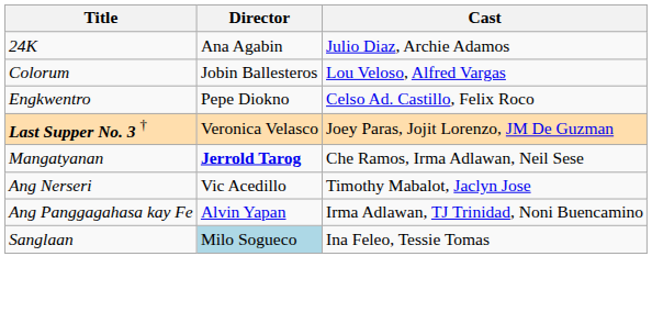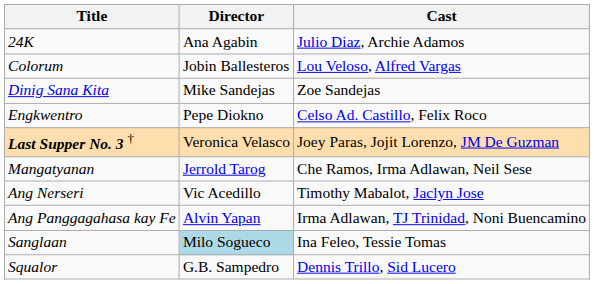 <table class="wikitable">
 <tr>
 <th>Title</th>
 <th>Director</th>
 <th>Cast</th>
 </tr>
 <tr>
 <td><em>24K</em></td>
 <td>Ana Agabin</td>
 <td><a href='#'>Julio Diaz</a>, Archie Adamos</td>
 </tr>
 <tr>
 <td><em>Colorum</em></td>
 <td>Jobin Ballesteros</td>
 <td><a href='#'>Lou Veloso</a>, <a href='#'>Alfred Vargas</a></td>
 </tr>
 <tr>
+<td><em><a href='#'>Dinig Sana Kita</a></em></td>
+<td>Mike Sandejas</td>
+<td>Zoe Sandejas</td>
+</tr>
+<tr>
 <td><em>Engkwentro</em></td>
 <td>Pepe Diokno</td>
 <td><a href='#'>Celso Ad. Castillo</a>, Felix Roco</td>
 </tr>
 <tr style="background:#FFDEAD;">
 <td><strong><em>Last Supper No. 3</em></strong>  <sup>†</sup></td>
 <td>Veronica Velasco</td>
 <td>Joey Paras, Jojit Lorenzo, <a href='#'>JM De Guzman</a></td>
 </tr>
 <tr>
 <td><em>Mangatyanan</em></td>
-<td><strong><a href='#'>Jerrold Tarog</a></strong></td>
+<td><a href='#'>Jerrold Tarog</a></td>
 <td>Che Ramos, Irma Adlawan, Neil Sese</td>
 </tr>
 <tr>
 <td><em>Ang Nerseri</em></td>
 <td>Vic Acedillo</td>
 <td>Timothy Mabalot, <a href='#'>Jaclyn Jose</a></td>
 </tr>
 <tr>
 <td><em>Ang Panggagahasa kay Fe</em></td>
 <td><a href='#'>Alvin Yapan</a></td>
 <td>Irma Adlawan, <a href='#'>TJ Trinidad</a>, Noni Buencamino</td>
 </tr>
 <tr>
 <td><em>Sanglaan</em></td>
 <td style="background: lightblue;">Milo Sogueco</td>
 <td>Ina Feleo, Tessie Tomas</td>
 </tr>
+<tr>
+<td><em>Squalor</em></td>
+<td>G.B. Sampedro</td>
+<td><a href='#'>Dennis Trillo</a>, <a href='#'>Sid Lucero</a></td>
+</tr>
 </table>
